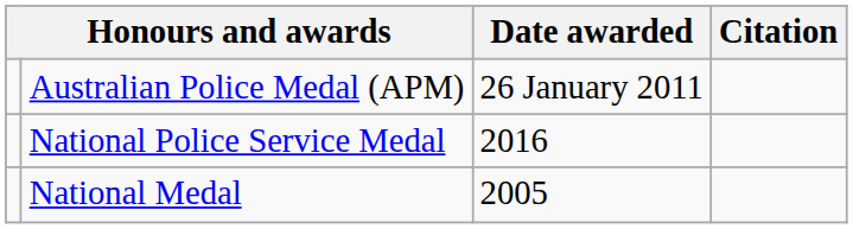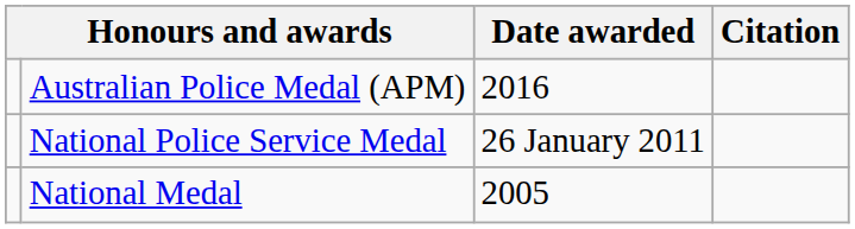 <table class="wikitable">
 <tr>
 <th colspan=2>Honours and awards</th>
 <th>Date awarded</th>
 <th>Citation</th>
 </tr>
 <tr>
 <td></td>
 <td><a href='#'>Australian Police Medal</a> (APM)</td>
-<td>26 January 2011</td>
+<td>2016</td>
 <td></td>
 </tr>
 <tr>
 <td></td>
 <td><a href='#'>National Police Service Medal</a></td>
-<td>2016</td>
+<td>26 January 2011</td>
 <td></td>
 </tr>
 <tr>
 <td></td>
 <td><a href='#'>National Medal</a></td>
 <td>2005</td>
 <td></td>
 </tr>
 </table>
